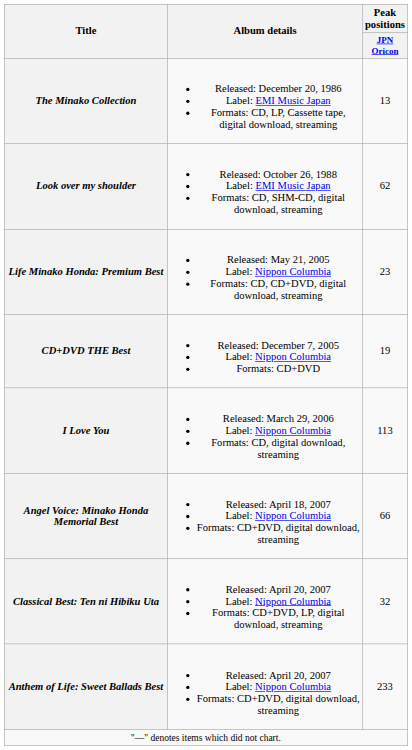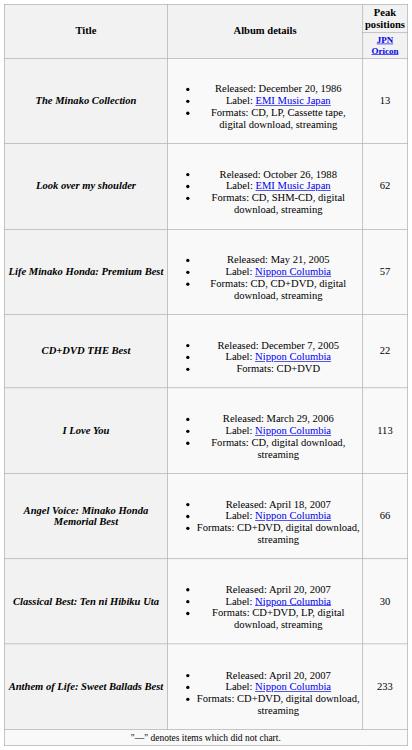 <table class="wikitable plainrowheaders" style="text-align:center;">
 <tr>
 <th style="width:15em;" rowspan="2">Title</th>
 <th style="width:18em;" rowspan="2">Album details</th>
 <th colspan="1">Peak positions</th>
 </tr>
 <tr>
 <th style="width:3em;font-size:85%"><a href='#'>JPN<br>Oricon</a><br></th>
 </tr>
 <tr>
 <th scope="row"><em>The Minako Collection</em></th>
 <td><br><ul><li>Released: December 20, 1986</li><li>Label: <a href='#'>EMI Music Japan</a></li><li>Formats: CD, LP, Cassette tape, digital download, streaming</li></ul></td>
 <td>13</td>
 </tr>
 <tr>
 <th scope="row"><em>Look over my shoulder</em></th>
 <td><br><ul><li>Released: October 26, 1988</li><li>Label: <a href='#'>EMI Music Japan</a></li><li>Formats: CD, SHM-CD, digital download, streaming</li></ul></td>
 <td>62</td>
 </tr>
 <tr>
 <th scope="row"><em>Life Minako Honda: Premium Best</em></th>
 <td><br><ul><li>Released: May 21, 2005</li><li>Label: <a href='#'>Nippon Columbia</a></li><li>Formats: CD, CD+DVD, digital download, streaming</li></ul></td>
-<td>23</td>
+<td>57</td>
 </tr>
 <tr>
 <th scope="row"><em>CD+DVD THE Best</em></th>
 <td><br><ul><li>Released: December 7, 2005</li><li>Label: <a href='#'>Nippon Columbia</a></li><li>Formats: CD+DVD</li></ul></td>
-<td>19</td>
+<td>22</td>
 </tr>
 <tr>
 <th scope="row"><em>I Love You</em></th>
 <td><br><ul><li>Released: March 29, 2006</li><li>Label: <a href='#'>Nippon Columbia</a></li><li>Formats: CD, digital download, streaming</li></ul></td>
 <td>113</td>
 </tr>
 <tr>
 <th scope="row"><em>Angel Voice: Minako Honda Memorial Best</em></th>
 <td><br><ul><li>Released: April 18, 2007</li><li>Label: <a href='#'>Nippon Columbia</a></li><li>Formats: CD+DVD, digital download, streaming</li></ul></td>
 <td>66</td>
 </tr>
 <tr>
 <th scope="row"><em>Classical Best: Ten ni Hibiku Uta</em></th>
 <td><br><ul><li>Released: April 20, 2007</li><li>Label: <a href='#'>Nippon Columbia</a></li><li>Formats: CD+DVD, LP, digital download, streaming</li></ul></td>
-<td>32</td>
+<td>30</td>
 </tr>
 <tr>
 <th scope="row"><em>Anthem of Life: Sweet Ballads Best</em></th>
 <td><br><ul><li>Released: April 20, 2007</li><li>Label: <a href='#'>Nippon Columbia</a></li><li>Formats: CD+DVD, digital download, streaming</li></ul></td>
 <td>233</td>
 </tr>
 <tr>
 <td colspan="11" align="center" style="font-size:90%;">"—" denotes items which did not chart.</td>
 </tr>
 </table>
